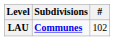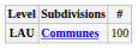 <table class="wikitable">
 <tr>
 <th>Level</th>
 <th>Subdivisions</th>
 <th>#</th>
 </tr>
 <tr>
 <th>LAU</th>
 <td><strong><a href='#'>Communes</a></strong></td>
-<td align="right">102</td>
+<td align="right">100</td>
 </tr>
 </table>
